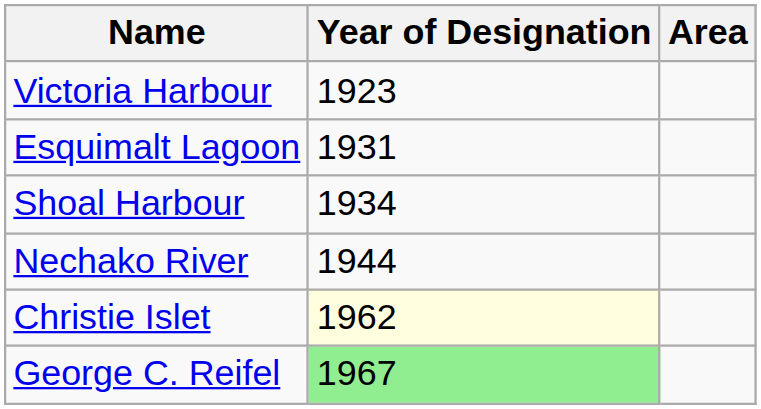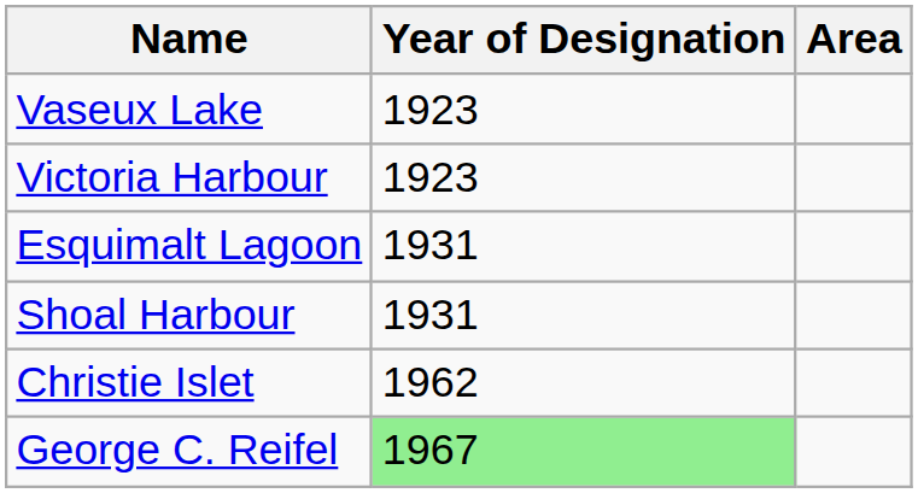 <table class="wikitable sortable" margin:auto;">
 <tr>
 <th>Name</th>
 <th>Year of Designation</th>
 <th>Area</th>
+</tr>
+<tr>
+<td><a href='#'>Vaseux Lake</a></td>
+<td>1923</td>
+<td align=right></td>
 </tr>
 <tr>
 <td><a href='#'>Victoria Harbour</a></td>
 <td>1923</td>
 <td align=right></td>
 </tr>
 <tr>
 <td><a href='#'>Esquimalt Lagoon</a></td>
 <td>1931</td>
 <td align=right></td>
 </tr>
 <tr>
 <td><a href='#'>Shoal Harbour</a></td>
-<td>1934</td>
-<td align=right></td>
-</tr>
-<tr>
-<td><a href='#'>Nechako River</a></td>
-<td>1944</td>
+<td>1931</td>
 <td align=right></td>
 </tr>
 <tr>
 <td><a href='#'>Christie Islet</a></td>
-<td style="background: lightyellow;">1962</td>
+<td>1962</td>
 <td align=right></td>
 </tr>
 <tr>
 <td><a href='#'>George C. Reifel</a></td>
 <td style="background: lightgreen;">1967</td>
 <td align=right></td>
 </tr>
 </table>
